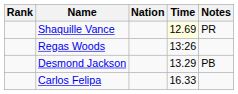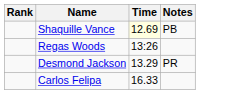 <table class="wikitable sortable">
 <tr>
 <th>Rank</th>
 <th>Name</th>
-<th>Nation</th>
 <th>Time</th>
 <th>Notes</th>
 </tr>
 <tr>
 <td></td>
 <td><a href='#'>Shaquille Vance</a></td>
-<td></td>
 <td style="background: lightyellow;">12.69</td>
-<td>PR</td>
+<td>PB</td>
 </tr>
 <tr>
 <td></td>
 <td><a href='#'>Regas Woods</a></td>
-<td></td>
 <td>13:26</td>
 <td></td>
 </tr>
 <tr>
 <td></td>
 <td><a href='#'>Desmond Jackson</a></td>
-<td></td>
 <td>13.29</td>
-<td>PB</td>
+<td>PR</td>
 </tr>
 <tr>
 <td></td>
 <td><a href='#'>Carlos Felipa</a></td>
-<td></td>
 <td>16.33</td>
 <td></td>
 </tr>
 </table>
